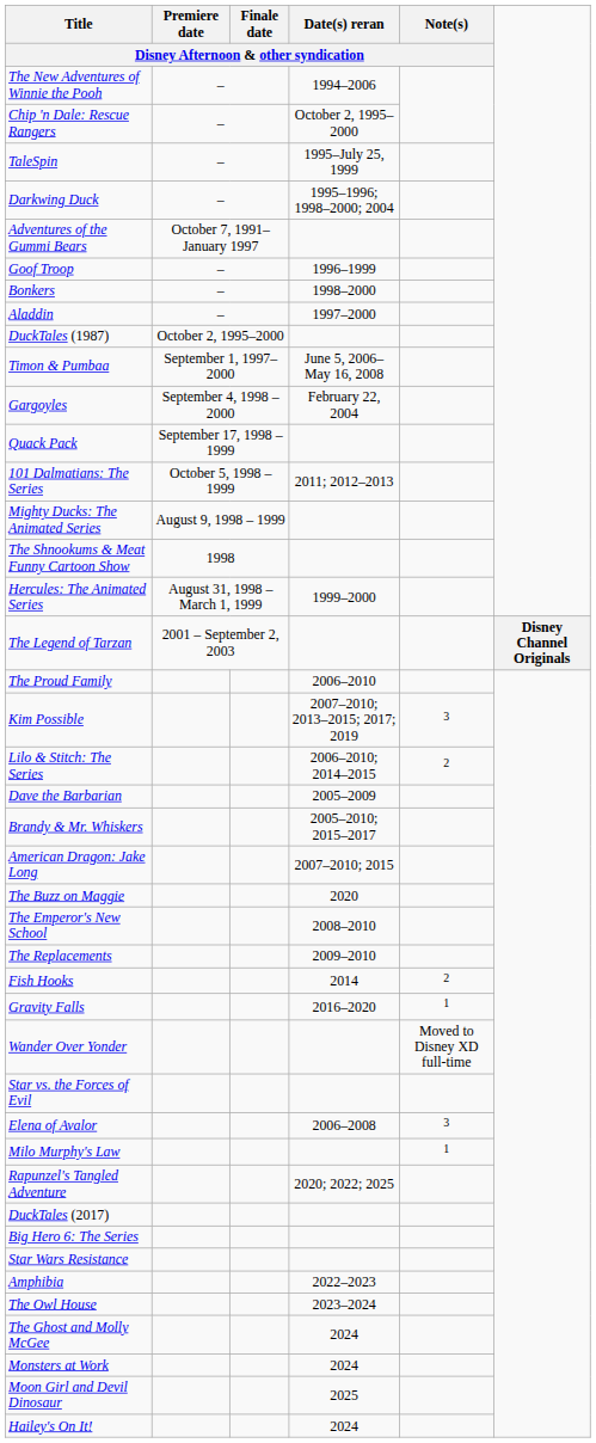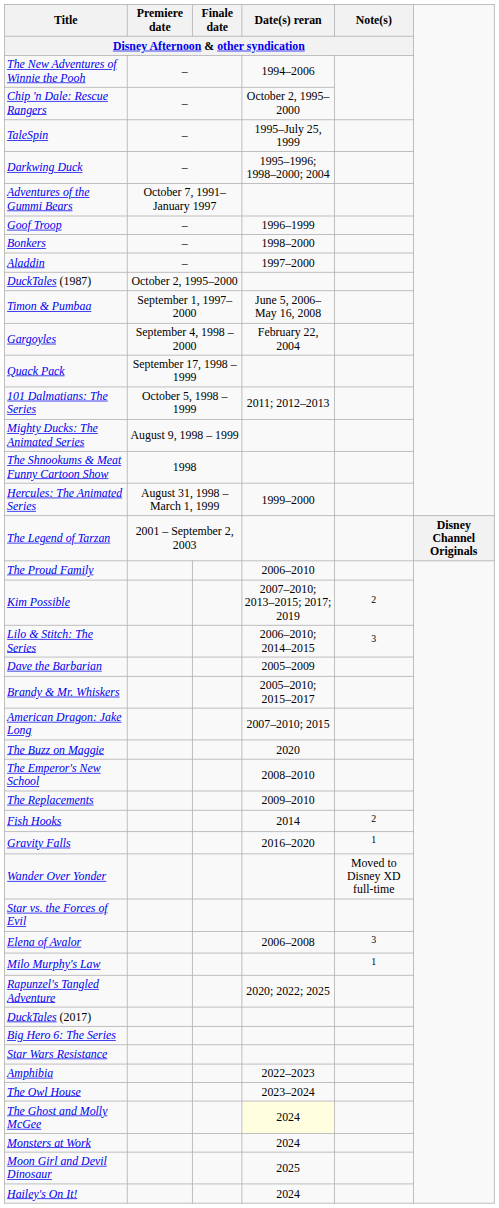 <table class="wikitable plainrowheaders sortable" style="width:75%;text-align:center;">
 <tr>
 <th>Title</th>
 <th>Premiere date</th>
 <th>Finale date</th>
 <th>Date(s) reran</th>
 <th>Note(s)</th>
 </tr>
 <tr>
 <th colspan="5"><strong><a href='#'>Disney Afternoon</a> & <a href='#'>other syndication</a></strong></th>
 </tr>
 <tr>
 <td scope="row" style="text-align:left;"><em><a href='#'>The New Adventures of Winnie the Pooh</a></em></td>
 <td colspan="2"> – </td>
 <td>1994–2006</td>
 <td rowspan="2"></td>
 </tr>
 <tr>
 <td scope="row" style="text-align:left;"><em><a href='#'>Chip 'n Dale: Rescue Rangers</a></em></td>
 <td colspan="2">  – </td>
 <td>October 2, 1995–2000</td>
 </tr>
 <tr>
 <td scope="row" style="text-align:left;"><em><a href='#'>TaleSpin</a></em></td>
 <td colspan="2"> – </td>
 <td>1995–July 25, 1999</td>
 <td></td>
 </tr>
 <tr>
 <td scope="row" style="text-align:left;"><em><a href='#'>Darkwing Duck</a></em></td>
 <td colspan="2"> – </td>
 <td>1995–1996; 1998–2000; 2004</td>
 <td></td>
 </tr>
 <tr>
 <td scope="row" style="text-align:left;"><em><a href='#'>Adventures of the Gummi Bears</a></em></td>
 <td colspan="2">October 7, 1991– January 1997</td>
 <td></td>
 <td></td>
 </tr>
 <tr>
 <td scope="row" style="text-align:left;"><em><a href='#'>Goof Troop</a></em></td>
 <td colspan="2"> – </td>
 <td>1996–1999</td>
 <td></td>
 </tr>
 <tr>
 <td scope="row" style="text-align:left;"><em><a href='#'>Bonkers</a></em></td>
 <td colspan="2"> – </td>
 <td>1998–2000</td>
 <td></td>
 </tr>
 <tr>
 <td scope="row" style="text-align:left;"><em><a href='#'>Aladdin</a></em></td>
 <td colspan="2"> – </td>
 <td>1997–2000</td>
 <td></td>
 </tr>
 <tr>
 <td scope="row" style="text-align:left;"><em><a href='#'>DuckTales</a></em> (1987)</td>
 <td colspan="2">October 2, 1995–2000</td>
 <td></td>
 <td></td>
 </tr>
 <tr>
 <td scope="row" style="text-align:left;"><em><a href='#'>Timon & Pumbaa</a></em></td>
 <td colspan="2">September 1, 1997–2000</td>
 <td>June 5, 2006–May 16, 2008</td>
 <td></td>
 </tr>
 <tr>
 <td scope="row" style="text-align:left;"><em><a href='#'>Gargoyles</a></em></td>
 <td colspan="2">September 4, 1998 – 2000</td>
 <td>February 22, 2004</td>
 <td></td>
 </tr>
 <tr>
 <td scope="row" style="text-align:left;"><em><a href='#'>Quack Pack</a></em></td>
 <td colspan="2">September 17, 1998 – 1999</td>
 <td></td>
 <td></td>
 </tr>
 <tr>
 <td scope="row" style="text-align:left;"><em><a href='#'>101 Dalmatians: The Series</a></em></td>
 <td colspan="2">October 5, 1998 – 1999</td>
 <td>2011; 2012–2013</td>
 <td></td>
 </tr>
 <tr>
 <td scope="row" style="text-align:left;"><em><a href='#'>Mighty Ducks: The Animated Series</a></em></td>
 <td colspan="2">August 9, 1998 – 1999</td>
 <td></td>
 <td></td>
 </tr>
 <tr>
 <td scope="row" style="text-align:left;"><em><a href='#'>The Shnookums & Meat Funny Cartoon Show</a></em></td>
 <td colspan="2">1998</td>
 <td></td>
 <td></td>
 </tr>
 <tr>
 <td scope="row" style="text-align:left;"><em><a href='#'>Hercules: The Animated Series</a></em></td>
 <td colspan="2">August 31, 1998 – March 1, 1999</td>
 <td>1999–2000</td>
 <td></td>
 </tr>
 <tr>
 <td scope="row" style="text-align:left;"><em><a href='#'>The Legend of Tarzan</a></em></td>
 <td colspan="2">2001 – September 2, 2003</td>
 <td></td>
 <td></td>
 <th colspan="5"><strong>Disney Channel Originals</strong></th>
 </tr>
 <tr>
 <td scope="row" style="text-align:left;"><em><a href='#'>The Proud Family</a></em></td>
 <td></td>
 <td></td>
 <td>2006–2010</td>
 <td></td>
 </tr>
 <tr>
 <td scope="row" style="text-align:left;"><em><a href='#'>Kim Possible</a></em></td>
 <td></td>
 <td></td>
 <td>2007–2010; 2013–2015; 2017; 2019</td>
-<td><sup>3</sup></td>
+<td><sup>2</sup></td>
 </tr>
 <tr>
 <td scope="row" style="text-align:left;"><em><a href='#'>Lilo & Stitch: The Series</a></em></td>
 <td></td>
 <td></td>
 <td>2006–2010; 2014–2015</td>
-<td><sup>2</sup></td>
+<td><sup>3</sup></td>
 </tr>
 <tr>
 <td scope="row" style="text-align:left;"><em><a href='#'>Dave the Barbarian</a></em></td>
 <td></td>
 <td></td>
 <td>2005–2009</td>
 <td></td>
 </tr>
 <tr>
 <td scope="row" style="text-align:left;"><em><a href='#'>Brandy & Mr. Whiskers</a></em></td>
 <td></td>
 <td></td>
 <td>2005–2010; 2015–2017</td>
 <td></td>
 </tr>
 <tr>
 <td scope="row" style="text-align:left;"><em><a href='#'>American Dragon: Jake Long</a></em></td>
 <td></td>
 <td></td>
 <td>2007–2010; 2015</td>
 <td></td>
 </tr>
 <tr>
 <td scope="row" style="text-align:left;"><em><a href='#'>The Buzz on Maggie</a></em></td>
 <td></td>
 <td></td>
 <td>2020</td>
 <td></td>
 </tr>
 <tr>
 <td scope="row" style="text-align:left;"><em><a href='#'>The Emperor's New School</a></em></td>
 <td></td>
 <td></td>
 <td>2008–2010</td>
 <td></td>
 </tr>
 <tr>
 <td scope="row" style="text-align:left;"><em><a href='#'>The Replacements</a></em></td>
 <td></td>
 <td></td>
 <td>2009–2010</td>
 <td></td>
 </tr>
 <tr>
 <td scope="row" style="text-align:left;"><em><a href='#'>Fish Hooks</a></em></td>
 <td></td>
 <td></td>
 <td>2014</td>
 <td><sup>2</sup></td>
 </tr>
 <tr>
 <td scope="row" style="text-align:left;"><em><a href='#'>Gravity Falls</a></em></td>
 <td></td>
 <td></td>
 <td>2016–2020</td>
 <td><sup>1</sup></td>
 </tr>
 <tr>
 <td scope="row" style="text-align:left;"><em><a href='#'>Wander Over Yonder</a></em></td>
 <td></td>
 <td></td>
 <td></td>
 <td>Moved to Disney XD full-time</td>
 </tr>
 <tr>
 <td scope="row" style="text-align:left;"><em><a href='#'>Star vs. the Forces of Evil</a></em></td>
 <td></td>
 <td></td>
 <td></td>
 <td></td>
 </tr>
 <tr>
 <td scope="row" style="text-align:left;"><em><a href='#'>Elena of Avalor</a></em></td>
 <td></td>
 <td></td>
 <td>2006–2008</td>
 <td><sup>3</sup></td>
 </tr>
 <tr>
 <td scope="row" style="text-align:left;"><em><a href='#'>Milo Murphy's Law</a></em></td>
 <td></td>
 <td></td>
 <td></td>
 <td><sup>1</sup></td>
 </tr>
 <tr>
 <td scope="row" style="text-align:left;"><em><a href='#'>Rapunzel's Tangled Adventure</a></em></td>
 <td></td>
 <td></td>
 <td>2020; 2022; 2025</td>
 <td></td>
 </tr>
 <tr>
 <td scope="row" style="text-align:left;"><em><a href='#'>DuckTales</a></em> (2017)</td>
 <td></td>
 <td></td>
 <td></td>
 <td></td>
 </tr>
 <tr>
 <td scope="row" style="text-align:left;"><em><a href='#'>Big Hero 6: The Series</a></em></td>
 <td></td>
 <td></td>
 <td></td>
 <td></td>
 </tr>
 <tr>
 <td scope="row" style="text-align:left;"><em><a href='#'>Star Wars Resistance</a></em></td>
 <td></td>
 <td></td>
 <td></td>
 <td></td>
 </tr>
 <tr>
 <td scope="row" style="text-align:left;"><em><a href='#'>Amphibia</a></em></td>
 <td></td>
 <td></td>
 <td>2022–2023</td>
 <td></td>
 </tr>
 <tr>
 <td scope="row" style="text-align:left;"><em><a href='#'>The Owl House</a></em></td>
 <td></td>
 <td></td>
 <td>2023–2024</td>
 <td></td>
 </tr>
 <tr>
 <td scope="row" style="text-align:left;"><em><a href='#'>The Ghost and Molly McGee</a></em></td>
 <td></td>
 <td></td>
-<td>2024</td>
+<td style="background: lightyellow;">2024</td>
 <td></td>
 </tr>
 <tr>
 <td scope="row" style="text-align:left;"><em><a href='#'>Monsters at Work</a></em></td>
 <td></td>
 <td></td>
 <td>2024</td>
 <td></td>
 </tr>
 <tr>
 <td scope="row" style="text-align:left;"><em><a href='#'>Moon Girl and Devil Dinosaur</a></em></td>
 <td></td>
 <td></td>
 <td>2025</td>
 <td></td>
 </tr>
 <tr>
 <td scope="row" style="text-align:left;"><em><a href='#'>Hailey's On It!</a></em></td>
 <td></td>
 <td></td>
 <td>2024</td>
 <td></td>
 </tr>
 </table>
